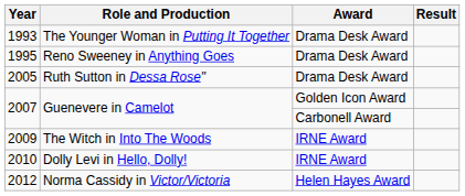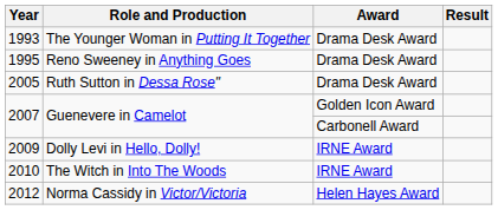 <table class="wikitable sortable">
 <tr>
 <th>Year</th>
 <th>Role and Production</th>
 <th>Award</th>
 <th>Result</th>
 </tr>
 <tr>
 <td>1993</td>
 <td>The Younger Woman in <em><a href='#'>Putting It Together</a></em></td>
 <td>Drama Desk Award</td>
 <td></td>
 </tr>
 <tr>
 <td>1995</td>
 <td>Reno Sweeney in </em><a href='#'>Anything Goes</a><em></td>
 <td>Drama Desk Award</td>
 <td></td>
 </tr>
 <tr>
 <td>2005</td>
 <td>Ruth Sutton in <em><a href='#'>Dessa Rose</a>"</td>
 <td>Drama Desk Award</td>
 <td></td>
 </tr>
 <tr>
 <td rowspan=2>2007</td>
 <td rowspan=2>Guenevere in </em><a href='#'>Camelot</a><em></td>
 <td>Golden Icon Award</td>
 <td></td>
 </tr>
 <tr>
 <td>Carbonell Award</td>
 <td></td>
 </tr>
 <tr>
 <td>2009</td>
-<td>The Witch in </em><a href='#'>Into The Woods</a><em></td>
+<td>Dolly Levi in </em><a href='#'>Hello, Dolly!</a><em></td>
 <td><a href='#'>IRNE Award</a></td>
 <td></td>
 </tr>
 <tr>
 <td>2010</td>
-<td>Dolly Levi in </em><a href='#'>Hello, Dolly!</a><em></td>
+<td>The Witch in </em><a href='#'>Into The Woods</a><em></td>
 <td><a href='#'>IRNE Award</a></td>
 <td></td>
 </tr>
 <tr>
 <td>2012</td>
 <td>Norma Cassidy in <em><a href='#'>Victor/Victoria</a></em></td>
 <td><a href='#'>Helen Hayes Award</a></td>
 <td></td>
 </tr>
 </table>
